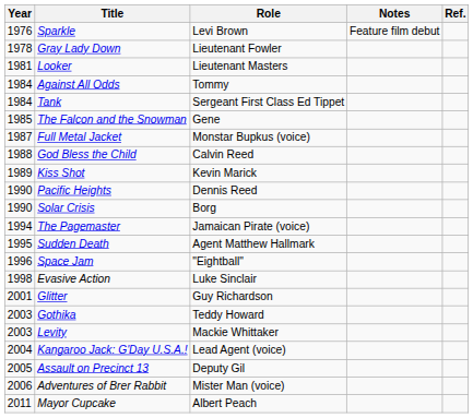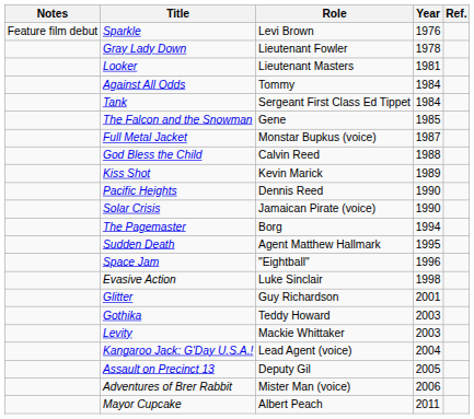 <table class="wikitable sortable">
 <tr>
-<th>Year</th>
+<th>Notes</th>
 <th>Title</th>
 <th>Role</th>
-<th>Notes</th>
+<th>Year</th>
 <th class=unsortable>Ref.</th>
 </tr>
 <tr>
-<td>1976</td>
+<td>Feature film debut</td>
 <td><em><a href='#'>Sparkle</a></em></td>
 <td>Levi Brown</td>
-<td>Feature film debut</td>
+<td>1976</td>
 <td></td>
 </tr>
 <tr>
-<td>1978</td>
+<td></td>
 <td><em><a href='#'>Gray Lady Down</a></em></td>
 <td>Lieutenant Fowler</td>
-<td></td>
+<td>1978</td>
 <td></td>
 </tr>
 <tr>
-<td>1981</td>
+<td></td>
 <td><em><a href='#'>Looker</a></em></td>
 <td>Lieutenant Masters</td>
-<td></td>
+<td>1981</td>
 <td></td>
 </tr>
 <tr>
-<td>1984</td>
+<td></td>
 <td><em><a href='#'>Against All Odds</a></em></td>
 <td>Tommy</td>
-<td></td>
+<td>1984</td>
 <td></td>
 </tr>
 <tr>
-<td>1984</td>
+<td></td>
 <td><em><a href='#'>Tank</a></em></td>
 <td>Sergeant First Class Ed Tippet</td>
-<td></td>
+<td>1984</td>
 <td></td>
 </tr>
 <tr>
-<td>1985</td>
+<td></td>
 <td><em><a href='#'>The Falcon and the Snowman</a></em></td>
 <td>Gene</td>
-<td></td>
+<td>1985</td>
 <td></td>
 </tr>
 <tr>
-<td>1987</td>
+<td></td>
 <td><em><a href='#'>Full Metal Jacket</a></em></td>
 <td>Monstar Bupkus (voice)</td>
-<td></td>
+<td>1987</td>
 <td></td>
 </tr>
 <tr>
-<td>1988</td>
+<td></td>
 <td><em><a href='#'>God Bless the Child</a></em></td>
 <td>Calvin Reed</td>
-<td></td>
+<td>1988</td>
 <td></td>
 </tr>
 <tr>
-<td>1989</td>
+<td></td>
 <td><em><a href='#'>Kiss Shot</a></em></td>
 <td>Kevin Marick</td>
-<td></td>
+<td>1989</td>
 <td></td>
 </tr>
 <tr>
-<td>1990</td>
+<td></td>
 <td><em><a href='#'>Pacific Heights</a></em></td>
 <td>Dennis Reed</td>
-<td></td>
+<td>1990</td>
 <td></td>
 </tr>
 <tr>
+<td></td>
+<td><em><a href='#'>Solar Crisis</a></em></td>
+<td>Jamaican Pirate (voice)</td>
 <td>1990</td>
-<td><em><a href='#'>Solar Crisis</a></em></td>
-<td>Borg</td>
-<td></td>
 <td></td>
 </tr>
 <tr>
+<td></td>
+<td><em><a href='#'>The Pagemaster</a></em></td>
+<td>Borg</td>
 <td>1994</td>
-<td><em><a href='#'>The Pagemaster</a></em></td>
-<td>Jamaican Pirate (voice)</td>
-<td></td>
 <td></td>
 </tr>
 <tr>
-<td>1995</td>
+<td></td>
 <td><em><a href='#'>Sudden Death</a></em></td>
 <td>Agent Matthew Hallmark</td>
-<td></td>
+<td>1995</td>
 <td></td>
 </tr>
 <tr>
-<td>1996</td>
+<td></td>
 <td><em><a href='#'>Space Jam</a></em></td>
 <td>"Eightball"</td>
-<td></td>
+<td>1996</td>
 <td></td>
 </tr>
 <tr>
-<td>1998</td>
+<td></td>
 <td><em>Evasive Action</em></td>
 <td>Luke Sinclair</td>
-<td></td>
+<td>1998</td>
 <td></td>
 </tr>
 <tr>
-<td>2001</td>
+<td></td>
 <td><em><a href='#'>Glitter</a></em></td>
 <td>Guy Richardson</td>
-<td></td>
+<td>2001</td>
 <td></td>
 </tr>
 <tr>
-<td>2003</td>
+<td></td>
 <td><em><a href='#'>Gothika</a></em></td>
 <td>Teddy Howard</td>
-<td></td>
+<td>2003</td>
 <td></td>
 </tr>
 <tr>
-<td>2003</td>
+<td></td>
 <td><em><a href='#'>Levity</a></em></td>
 <td>Mackie Whittaker</td>
-<td></td>
+<td>2003</td>
 <td></td>
 </tr>
 <tr>
-<td>2004</td>
+<td></td>
 <td><em><a href='#'>Kangaroo Jack: G'Day U.S.A.!</a></em></td>
 <td>Lead Agent (voice)</td>
-<td></td>
+<td>2004</td>
 <td></td>
 </tr>
 <tr>
-<td>2005</td>
+<td></td>
 <td><em><a href='#'>Assault on Precinct 13</a></em></td>
 <td>Deputy Gil</td>
-<td></td>
+<td>2005</td>
 <td></td>
 </tr>
 <tr>
-<td>2006</td>
+<td></td>
 <td><em>Adventures of Brer Rabbit</em></td>
 <td>Mister Man (voice)</td>
-<td></td>
+<td>2006</td>
 <td></td>
 </tr>
 <tr>
-<td>2011</td>
+<td></td>
 <td><em>Mayor Cupcake</em></td>
 <td>Albert Peach</td>
-<td></td>
+<td>2011</td>
 <td></td>
 </tr>
 </table>
